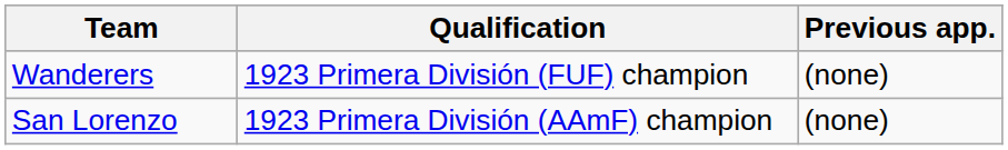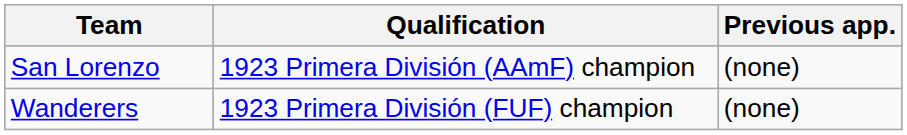 <table class="wikitable">
 <tr>
 <th width=120px>Team</th>
 <th width=300px>Qualification</th>
 <th width=>Previous app.</th>
 </tr>
 <tr>
+<td> <a href='#'>San Lorenzo</a></td>
+<td><a href='#'>1923 Primera División (AAmF)</a> champion</td>
+<td>(none)</td>
+</tr>
+<tr>
 <td> <a href='#'>Wanderers</a></td>
 <td><a href='#'>1923 Primera División (FUF)</a> champion</td>
 <td>(none)</td>
 </tr>
-<tr>
-<td> <a href='#'>San Lorenzo</a></td>
-<td><a href='#'>1923 Primera División (AAmF)</a> champion</td>
-<td>(none)</td>
-</tr>
 </table>
